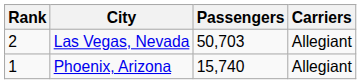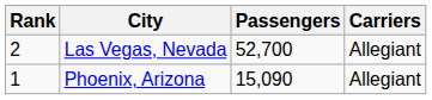 <table class="wikitable sortable" style="font-size: 95%">
 <tr>
 <th>Rank</th>
 <th>City</th>
 <th>Passengers</th>
 <th>Carriers</th>
 </tr>
 <tr>
 <td>2</td>
 <td><a href='#'>Las Vegas, Nevada</a></td>
-<td>50,703</td>
+<td>52,700</td>
 <td>Allegiant</td>
 </tr>
 <tr>
 <td>1</td>
 <td><a href='#'>Phoenix, Arizona</a></td>
-<td>15,740</td>
+<td>15,090</td>
 <td>Allegiant</td>
 </tr>
 </table>
